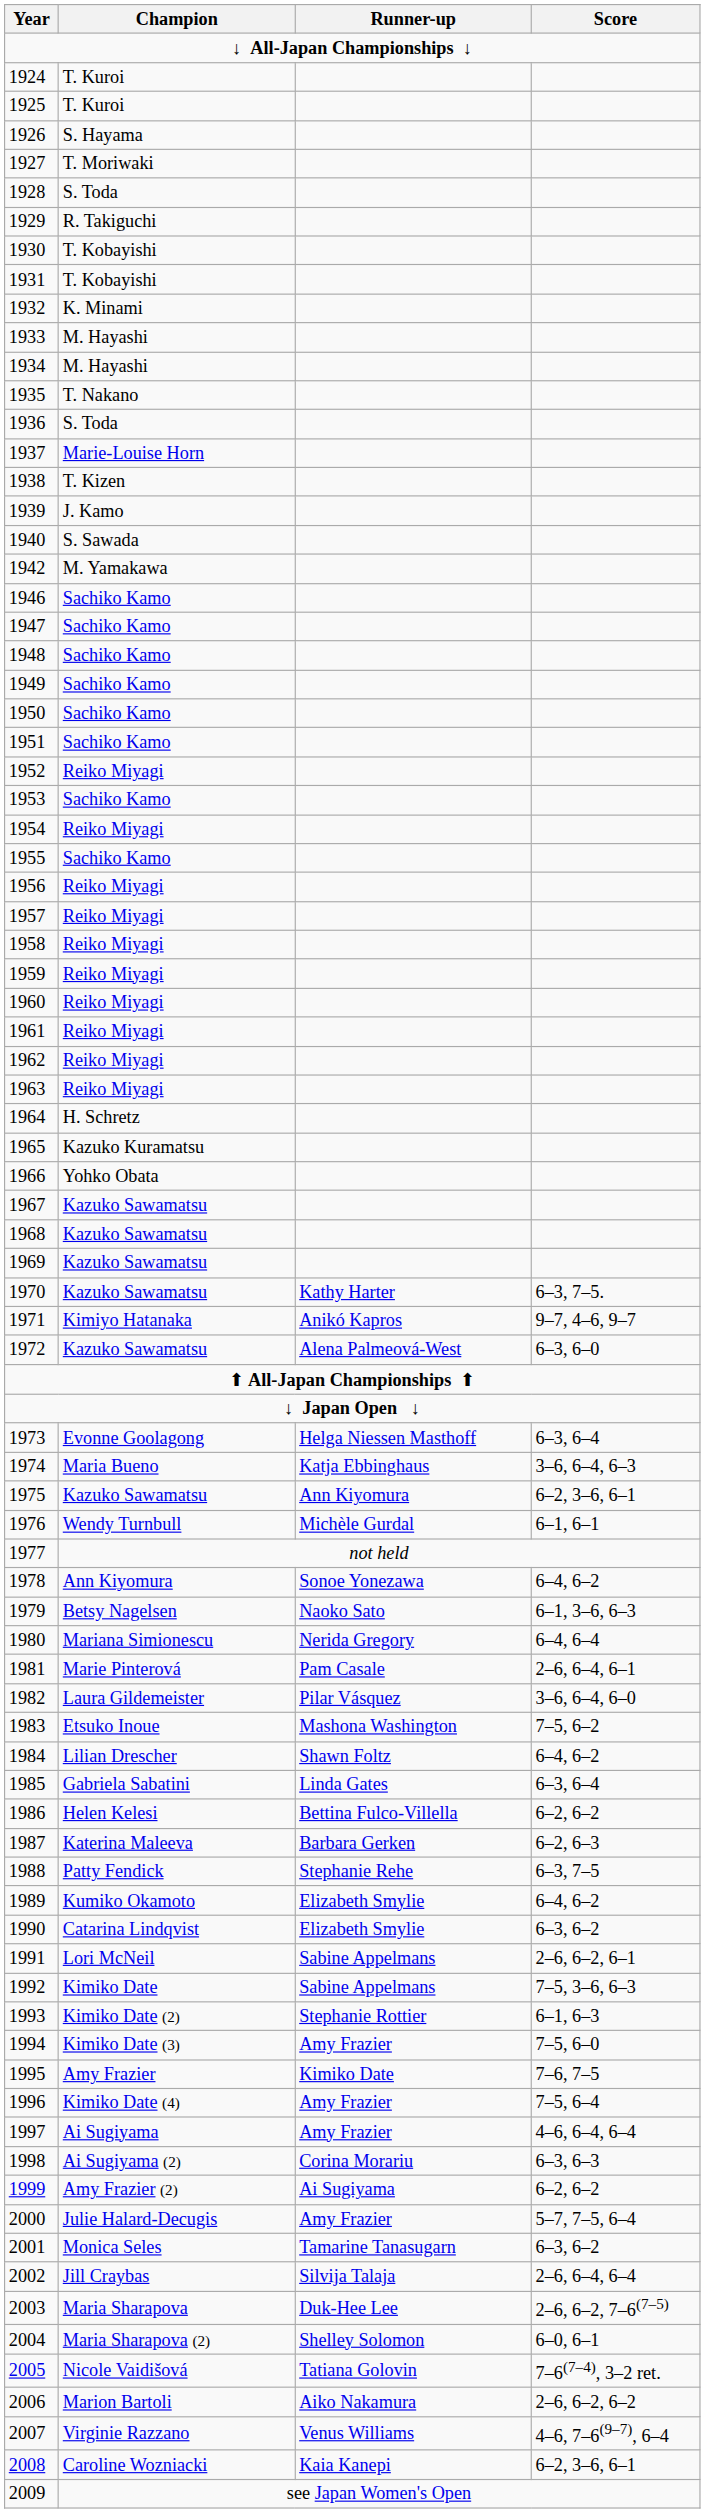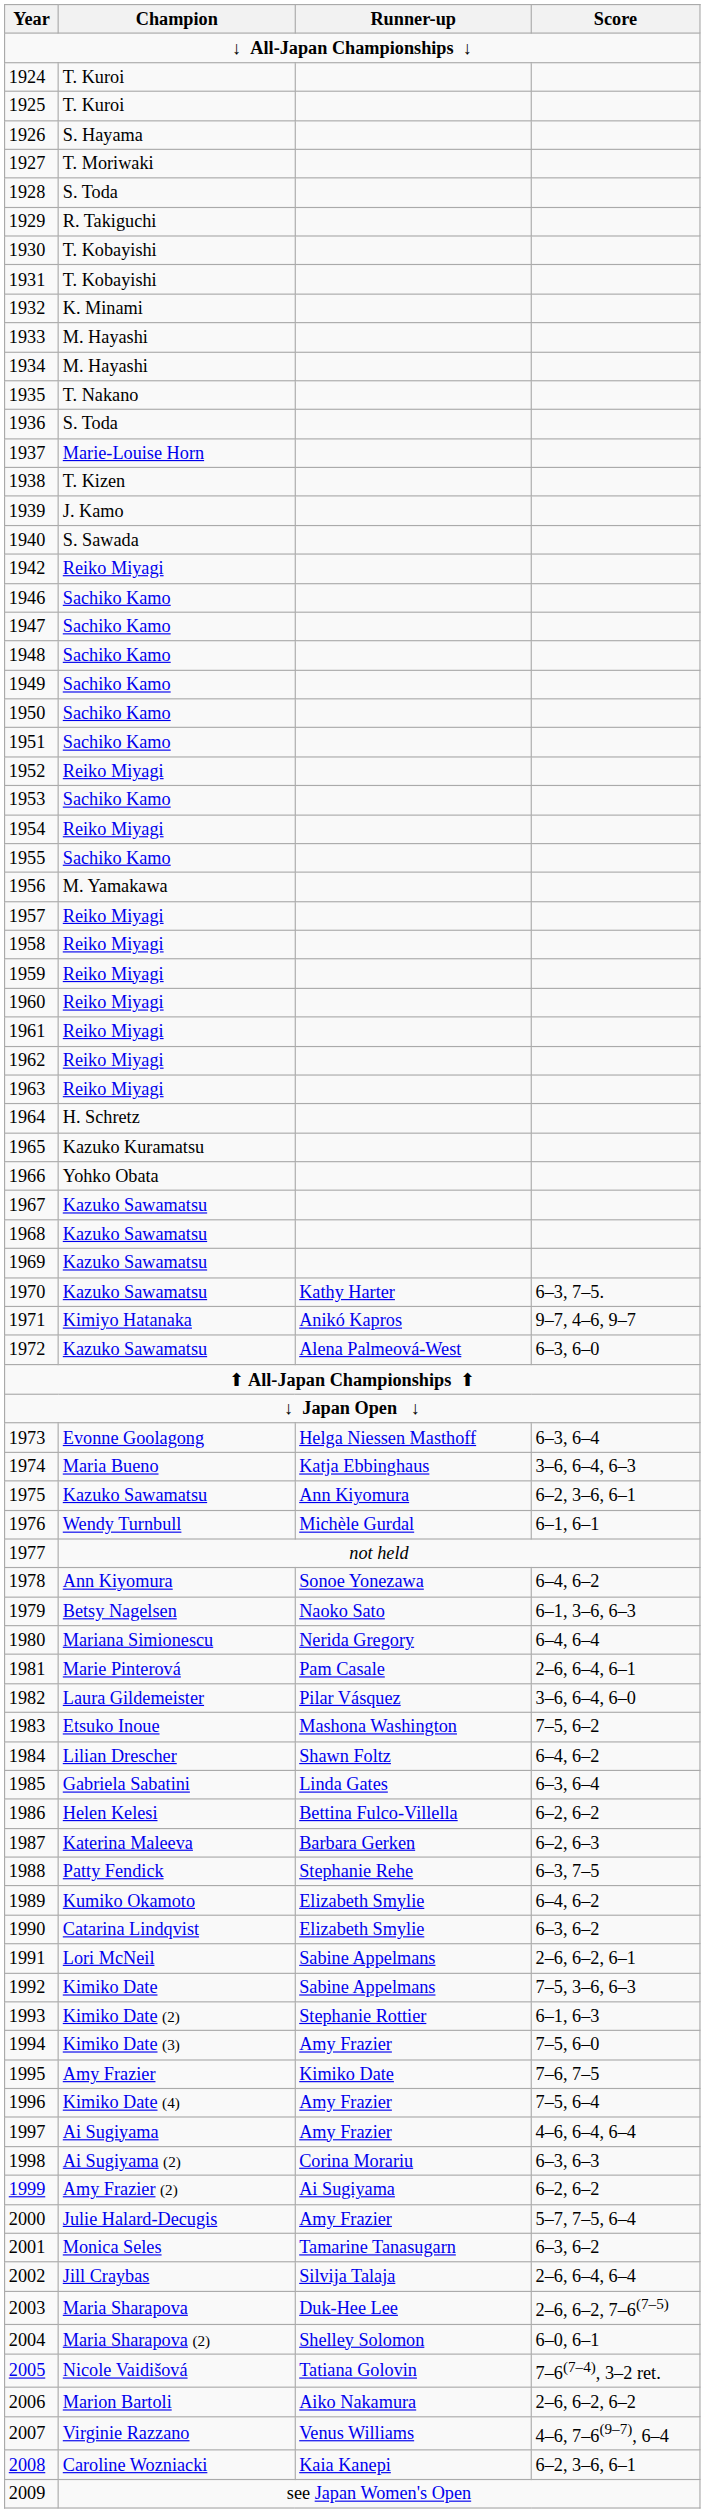 <table class=wikitable>
 <tr>
 <th style="width:40px">Year</th>
 <th style="width:200px">Champion</th>
 <th style="width:200px">Runner-up</th>
 <th style="width:140px" class="unsortable">Score</th>
 </tr>
 <tr>
 <td colspan=5 align=center>↓  <strong>All-Japan Championships</strong>  ↓</td>
 </tr>
 <tr>
 <td>1924</td>
 <td>  T. Kuroi</td>
 <td></td>
 <td></td>
 </tr>
 <tr>
 <td>1925</td>
 <td>  T. Kuroi</td>
 <td></td>
 <td></td>
 </tr>
 <tr>
 <td>1926</td>
 <td>  S. Hayama</td>
 <td></td>
 <td></td>
 </tr>
 <tr>
 <td>1927</td>
 <td>  T. Moriwaki</td>
 <td></td>
 <td></td>
 </tr>
 <tr>
 <td>1928</td>
 <td>  S. Toda</td>
 <td></td>
 <td></td>
 </tr>
 <tr>
 <td>1929</td>
 <td>  R. Takiguchi</td>
 <td></td>
 <td></td>
 </tr>
 <tr>
 <td>1930</td>
 <td>  T. Kobayishi</td>
 <td></td>
 <td></td>
 </tr>
 <tr>
 <td>1931</td>
 <td>  T. Kobayishi</td>
 <td></td>
 <td></td>
 </tr>
 <tr>
 <td>1932</td>
 <td>  K. Minami</td>
 <td></td>
 <td></td>
 </tr>
 <tr>
 <td>1933</td>
 <td>  M. Hayashi</td>
 <td></td>
 <td></td>
 </tr>
 <tr>
 <td>1934</td>
 <td>  M. Hayashi</td>
 <td></td>
 <td></td>
 </tr>
 <tr>
 <td>1935</td>
 <td>  T. Nakano</td>
 <td></td>
 <td></td>
 </tr>
 <tr>
 <td>1936</td>
 <td>  S. Toda</td>
 <td></td>
 <td></td>
 </tr>
 <tr>
 <td>1937</td>
 <td>  <a href='#'>Marie-Louise Horn</a></td>
 <td></td>
 <td></td>
 </tr>
 <tr>
 <td>1938</td>
 <td>  T. Kizen</td>
 <td></td>
 <td></td>
 </tr>
 <tr>
 <td>1939</td>
 <td>  J. Kamo</td>
 <td></td>
 <td></td>
 </tr>
 <tr>
 <td>1940</td>
 <td>  S. Sawada</td>
 <td></td>
 <td></td>
 </tr>
 <tr>
 <td>1942</td>
-<td>  M. Yamakawa</td>
+<td>  <a href='#'>Reiko Miyagi</a></td>
 <td></td>
 <td></td>
 </tr>
 <tr>
 <td>1946</td>
 <td>  <a href='#'>Sachiko Kamo</a></td>
 <td></td>
 <td></td>
 </tr>
 <tr>
 <td>1947</td>
 <td>  <a href='#'>Sachiko Kamo</a></td>
 <td></td>
 <td></td>
 </tr>
 <tr>
 <td>1948</td>
 <td>  <a href='#'>Sachiko Kamo</a></td>
 <td></td>
 <td></td>
 </tr>
 <tr>
 <td>1949</td>
 <td>  <a href='#'>Sachiko Kamo</a></td>
 <td></td>
 <td></td>
 </tr>
 <tr>
 <td>1950</td>
 <td>  <a href='#'>Sachiko Kamo</a></td>
 <td></td>
 <td></td>
 </tr>
 <tr>
 <td>1951</td>
 <td>  <a href='#'>Sachiko Kamo</a></td>
 <td></td>
 <td></td>
 </tr>
 <tr>
 <td>1952</td>
 <td>  <a href='#'>Reiko Miyagi</a></td>
 <td></td>
 <td></td>
 </tr>
 <tr>
 <td>1953</td>
 <td>  <a href='#'>Sachiko Kamo</a></td>
 <td></td>
 <td></td>
 </tr>
 <tr>
 <td>1954</td>
 <td>  <a href='#'>Reiko Miyagi</a></td>
 <td></td>
 <td></td>
 </tr>
 <tr>
 <td>1955</td>
 <td>  <a href='#'>Sachiko Kamo</a></td>
 <td></td>
 <td></td>
 </tr>
 <tr>
 <td>1956</td>
-<td>  <a href='#'>Reiko Miyagi</a></td>
+<td>  M. Yamakawa</td>
 <td></td>
 <td></td>
 </tr>
 <tr>
 <td>1957</td>
 <td>  <a href='#'>Reiko Miyagi</a></td>
 <td></td>
 <td></td>
 </tr>
 <tr>
 <td>1958</td>
 <td>  <a href='#'>Reiko Miyagi</a></td>
 <td></td>
 <td></td>
 </tr>
 <tr>
 <td>1959</td>
 <td>  <a href='#'>Reiko Miyagi</a></td>
 <td></td>
 <td></td>
 </tr>
 <tr>
 <td>1960</td>
 <td>  <a href='#'>Reiko Miyagi</a></td>
 <td></td>
 <td></td>
 </tr>
 <tr>
 <td>1961</td>
 <td>  <a href='#'>Reiko Miyagi</a></td>
 <td></td>
 <td></td>
 </tr>
 <tr>
 <td>1962</td>
 <td>  <a href='#'>Reiko Miyagi</a></td>
 <td></td>
 <td></td>
 </tr>
 <tr>
 <td>1963</td>
 <td>  <a href='#'>Reiko Miyagi</a></td>
 <td></td>
 <td></td>
 </tr>
 <tr>
 <td>1964</td>
 <td>  H. Schretz</td>
 <td></td>
 <td></td>
 </tr>
 <tr>
 <td>1965</td>
 <td>  Kazuko Kuramatsu</td>
 <td></td>
 <td></td>
 </tr>
 <tr>
 <td>1966</td>
 <td>  Yohko Obata</td>
 <td></td>
 <td></td>
 </tr>
 <tr>
 <td>1967</td>
 <td>  <a href='#'>Kazuko Sawamatsu</a></td>
 <td></td>
 <td></td>
 </tr>
 <tr>
 <td>1968</td>
 <td>  <a href='#'>Kazuko Sawamatsu</a></td>
 <td></td>
 <td></td>
 </tr>
 <tr>
 <td>1969</td>
 <td>  <a href='#'>Kazuko Sawamatsu</a></td>
 <td></td>
 <td></td>
 </tr>
 <tr>
 <td>1970</td>
 <td> <a href='#'>Kazuko Sawamatsu</a></td>
 <td> <a href='#'>Kathy Harter</a></td>
 <td>6–3, 7–5.</td>
 </tr>
 <tr>
 <td>1971</td>
 <td> <a href='#'>Kimiyo Hatanaka</a></td>
 <td> <a href='#'>Anikó Kapros</a></td>
 <td>9–7, 4–6, 9–7</td>
 </tr>
 <tr>
 <td>1972</td>
 <td> <a href='#'>Kazuko Sawamatsu</a></td>
 <td> <a href='#'>Alena Palmeová-West</a></td>
 <td>6–3, 6–0</td>
 </tr>
 <tr>
 <td colspan=5 align=center>⬆  <strong>All-Japan Championships</strong>  ⬆</td>
 </tr>
 <tr>
 <td colspan=5 align=center>↓  <strong>Japan Open</strong>   ↓</td>
 </tr>
 <tr>
 <td>1973</td>
 <td> <a href='#'>Evonne Goolagong</a></td>
 <td> <a href='#'>Helga Niessen Masthoff</a></td>
 <td>6–3, 6–4</td>
 </tr>
 <tr>
 <td>1974</td>
 <td> <a href='#'>Maria Bueno</a></td>
 <td> <a href='#'>Katja Ebbinghaus</a></td>
 <td>3–6, 6–4,  6–3</td>
 </tr>
 <tr>
 <td>1975</td>
 <td> <a href='#'>Kazuko Sawamatsu</a></td>
 <td> <a href='#'>Ann Kiyomura</a></td>
 <td>6–2, 3–6, 6–1</td>
 </tr>
 <tr>
 <td>1976</td>
 <td> <a href='#'>Wendy Turnbull</a></td>
 <td> <a href='#'>Michèle Gurdal</a></td>
 <td>6–1, 6–1</td>
 </tr>
 <tr>
 <td>1977</td>
 <td colspan=4 align=center><em>not held</em></td>
 </tr>
 <tr>
 <td>1978</td>
 <td> <a href='#'>Ann Kiyomura</a></td>
 <td> <a href='#'>Sonoe Yonezawa</a></td>
 <td>6–4, 6–2</td>
 </tr>
 <tr>
 <td>1979</td>
 <td> <a href='#'>Betsy Nagelsen</a></td>
 <td> <a href='#'>Naoko Sato</a></td>
 <td>6–1, 3–6, 6–3</td>
 </tr>
 <tr>
 <td>1980</td>
 <td> <a href='#'>Mariana Simionescu</a></td>
 <td> <a href='#'>Nerida Gregory</a></td>
 <td>6–4, 6–4</td>
 </tr>
 <tr>
 <td>1981</td>
 <td> <a href='#'>Marie Pinterová</a></td>
 <td> <a href='#'>Pam Casale</a></td>
 <td>2–6, 6–4, 6–1</td>
 </tr>
 <tr>
 <td>1982</td>
 <td> <a href='#'>Laura Gildemeister</a></td>
 <td> <a href='#'>Pilar Vásquez</a></td>
 <td>3–6, 6–4, 6–0</td>
 </tr>
 <tr>
 <td>1983</td>
 <td> <a href='#'>Etsuko Inoue</a></td>
 <td> <a href='#'>Mashona Washington</a></td>
 <td>7–5, 6–2</td>
 </tr>
 <tr>
 <td>1984</td>
 <td> <a href='#'>Lilian Drescher</a></td>
 <td> <a href='#'>Shawn Foltz</a></td>
 <td>6–4, 6–2</td>
 </tr>
 <tr>
 <td>1985</td>
 <td> <a href='#'>Gabriela Sabatini</a></td>
 <td> <a href='#'>Linda Gates</a></td>
 <td>6–3, 6–4</td>
 </tr>
 <tr>
 <td>1986</td>
 <td> <a href='#'>Helen Kelesi</a></td>
 <td> <a href='#'>Bettina Fulco-Villella</a></td>
 <td>6–2, 6–2</td>
 </tr>
 <tr>
 <td>1987</td>
 <td> <a href='#'>Katerina Maleeva</a></td>
 <td> <a href='#'>Barbara Gerken</a></td>
 <td>6–2, 6–3</td>
 </tr>
 <tr>
 <td>1988</td>
 <td> <a href='#'>Patty Fendick</a></td>
 <td> <a href='#'>Stephanie Rehe</a></td>
 <td>6–3, 7–5</td>
 </tr>
 <tr>
 <td>1989</td>
 <td> <a href='#'>Kumiko Okamoto</a></td>
 <td> <a href='#'>Elizabeth Smylie</a></td>
 <td>6–4, 6–2</td>
 </tr>
 <tr>
 <td>1990</td>
 <td> <a href='#'>Catarina Lindqvist</a></td>
 <td> <a href='#'>Elizabeth Smylie</a></td>
 <td>6–3, 6–2</td>
 </tr>
 <tr>
 <td>1991</td>
 <td> <a href='#'>Lori McNeil</a></td>
 <td> <a href='#'>Sabine Appelmans</a></td>
 <td>2–6, 6–2, 6–1</td>
 </tr>
 <tr>
 <td>1992</td>
 <td> <a href='#'>Kimiko Date</a></td>
 <td> <a href='#'>Sabine Appelmans</a></td>
 <td>7–5, 3–6, 6–3</td>
 </tr>
 <tr>
 <td>1993</td>
 <td> <a href='#'>Kimiko Date</a> <small> (2) </small></td>
 <td> <a href='#'>Stephanie Rottier</a></td>
 <td>6–1, 6–3</td>
 </tr>
 <tr>
 <td>1994</td>
 <td> <a href='#'>Kimiko Date</a> <small> (3) </small></td>
 <td> <a href='#'>Amy Frazier</a></td>
 <td>7–5, 6–0</td>
 </tr>
 <tr>
 <td>1995</td>
 <td> <a href='#'>Amy Frazier</a></td>
 <td> <a href='#'>Kimiko Date</a></td>
 <td>7–6, 7–5</td>
 </tr>
 <tr>
 <td>1996</td>
 <td> <a href='#'>Kimiko Date</a> <small> (4) </small></td>
 <td> <a href='#'>Amy Frazier</a></td>
 <td>7–5, 6–4</td>
 </tr>
 <tr>
 <td>1997</td>
 <td> <a href='#'>Ai Sugiyama</a></td>
 <td> <a href='#'>Amy Frazier</a></td>
 <td>4–6, 6–4, 6–4</td>
 </tr>
 <tr>
 <td>1998</td>
 <td> <a href='#'>Ai Sugiyama</a> <small> (2) </small></td>
 <td> <a href='#'>Corina Morariu</a></td>
 <td>6–3, 6–3</td>
 </tr>
 <tr>
 <td><a href='#'>1999</a></td>
 <td> <a href='#'>Amy Frazier</a> <small> (2) </small></td>
 <td> <a href='#'>Ai Sugiyama</a></td>
 <td>6–2, 6–2</td>
 </tr>
 <tr>
 <td>2000</td>
 <td> <a href='#'>Julie Halard-Decugis</a></td>
 <td> <a href='#'>Amy Frazier</a></td>
 <td>5–7, 7–5, 6–4</td>
 </tr>
 <tr>
 <td>2001</td>
 <td> <a href='#'>Monica Seles</a></td>
 <td> <a href='#'>Tamarine Tanasugarn</a></td>
 <td>6–3, 6–2</td>
 </tr>
 <tr>
 <td>2002</td>
 <td> <a href='#'>Jill Craybas</a></td>
 <td> <a href='#'>Silvija Talaja</a></td>
 <td>2–6, 6–4, 6–4</td>
 </tr>
 <tr>
 <td>2003</td>
 <td> <a href='#'>Maria Sharapova</a></td>
 <td> <a href='#'>Duk-Hee Lee</a></td>
 <td>2–6, 6–2, 7–6<sup>(7–5)</sup></td>
 </tr>
 <tr>
 <td>2004</td>
 <td> <a href='#'>Maria Sharapova</a> <small> (2) </small></td>
 <td> <a href='#'>Shelley Solomon</a></td>
 <td>6–0, 6–1</td>
 </tr>
 <tr>
 <td><a href='#'>2005</a></td>
 <td> <a href='#'>Nicole Vaidišová</a></td>
 <td> <a href='#'>Tatiana Golovin</a></td>
 <td>7–6<sup>(7–4)</sup>, 3–2 ret.</td>
 </tr>
 <tr>
 <td>2006</td>
 <td> <a href='#'>Marion Bartoli</a></td>
 <td> <a href='#'>Aiko Nakamura</a></td>
 <td>2–6, 6–2, 6–2</td>
 </tr>
 <tr>
 <td>2007</td>
 <td> <a href='#'>Virginie Razzano</a></td>
 <td> <a href='#'>Venus Williams</a></td>
 <td>4–6, 7–6<sup>(9–7)</sup>, 6–4</td>
 </tr>
 <tr>
 <td><a href='#'>2008</a></td>
 <td> <a href='#'>Caroline Wozniacki</a></td>
 <td> <a href='#'>Kaia Kanepi</a></td>
 <td>6–2, 3–6, 6–1</td>
 </tr>
 <tr>
 <td>2009</td>
 <td colspan="3" align="center">see <a href='#'>Japan Women's Open</a></td>
 </tr>
 </table>
